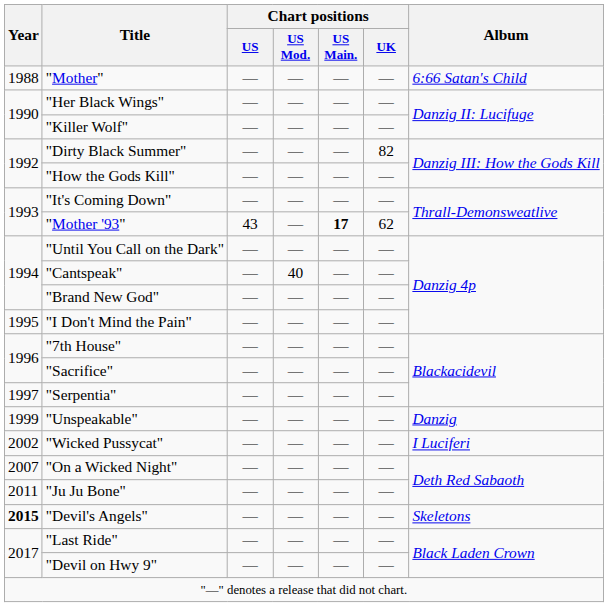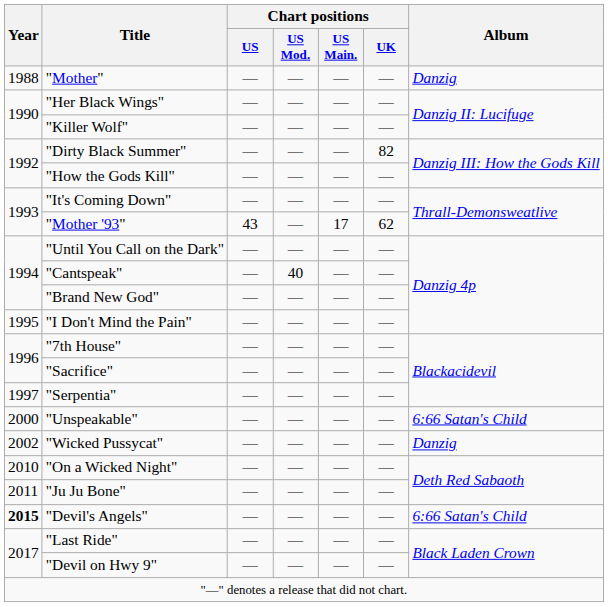 <table class="wikitable">
 <tr>
 <th scope="col" rowspan="2">Year<br></th>
 <th scope="col" rowspan="2">Title</th>
 <th scope="col" colspan="4">Chart positions</th>
 <th scope="col" rowspan="2">Album</th>
 </tr>
 <tr>
 <th scope="col" style="width:3em;font-size:85%"><a href='#'>US</a><br></th>
 <th scope="col" style="width:3em;font-size:85%"><a href='#'>US Mod.</a><br></th>
 <th scope="col" style="width:3em;font-size:85%"><a href='#'>US Main.</a><br></th>
 <th scope="col" style="width:3em;font-size:85%"><a href='#'>UK</a><br></th>
 </tr>
 <tr>
 <td>1988</td>
 <td>"<a href='#'>Mother</a>"</td>
 <td style="text-align:center;">—</td>
 <td style="text-align:center;">—</td>
 <td style="text-align:center;">—</td>
 <td style="text-align:center;">—</td>
-<td><em><a href='#'>6:66 Satan's Child</a></em></td>
+<td><em><a href='#'>Danzig</a></em></td>
 </tr>
 <tr>
 <td rowspan="2">1990</td>
 <td>"Her Black Wings"</td>
 <td style="text-align:center;">—</td>
 <td style="text-align:center;">—</td>
 <td style="text-align:center;">—</td>
 <td style="text-align:center;">—</td>
 <td rowspan="2"><em><a href='#'>Danzig II: Lucifuge</a></em></td>
 </tr>
 <tr>
 <td>"Killer Wolf"</td>
 <td style="text-align:center;">—</td>
 <td style="text-align:center;">—</td>
 <td style="text-align:center;">—</td>
 <td style="text-align:center;">—</td>
 </tr>
 <tr>
 <td rowspan="2">1992</td>
 <td>"Dirty Black Summer"</td>
 <td style="text-align:center;">—</td>
 <td style="text-align:center;">—</td>
 <td style="text-align:center;">—</td>
 <td style="text-align:center;">82</td>
 <td rowspan="2"><em><a href='#'>Danzig III: How the Gods Kill</a></em></td>
 </tr>
 <tr>
 <td>"How the Gods Kill"</td>
 <td style="text-align:center;">—</td>
 <td style="text-align:center;">—</td>
 <td style="text-align:center;">—</td>
 <td style="text-align:center;">—</td>
 </tr>
 <tr>
 <td rowspan="2">1993</td>
 <td>"It's Coming Down"</td>
 <td style="text-align:center;">—</td>
 <td style="text-align:center;">—</td>
 <td style="text-align:center;">—</td>
 <td style="text-align:center;">—</td>
 <td rowspan="2"><em><a href='#'>Thrall-Demonsweatlive</a></em></td>
 </tr>
 <tr>
 <td>"<a href='#'>Mother '93</a>"</td>
 <td style="text-align:center;">43</td>
 <td style="text-align:center;">—</td>
-<td style="text-align:center;"><strong>17</strong></td>
+<td style="text-align:center;">17</td>
 <td style="text-align:center;">62</td>
 </tr>
 <tr>
 <td rowspan="3">1994</td>
 <td>"Until You Call on the Dark"</td>
 <td style="text-align:center;">—</td>
 <td style="text-align:center;">—</td>
 <td style="text-align:center;">—</td>
 <td style="text-align:center;">—</td>
 <td rowspan="4"><em><a href='#'>Danzig 4p</a></em></td>
 </tr>
 <tr>
 <td>"Cantspeak"</td>
 <td style="text-align:center;">—</td>
 <td style="text-align:center;">40</td>
 <td style="text-align:center;">—</td>
 <td style="text-align:center;">—</td>
 </tr>
 <tr>
 <td>"Brand New God"</td>
 <td style="text-align:center;">—</td>
 <td style="text-align:center;">—</td>
 <td style="text-align:center;">—</td>
 <td style="text-align:center;">—</td>
 </tr>
 <tr>
 <td>1995</td>
 <td>"I Don't Mind the Pain"</td>
 <td style="text-align:center;">—</td>
 <td style="text-align:center;">—</td>
 <td style="text-align:center;">—</td>
 <td style="text-align:center;">—</td>
 </tr>
 <tr>
 <td rowspan="2">1996</td>
 <td>"7th House"</td>
 <td style="text-align:center;">—</td>
 <td style="text-align:center;">—</td>
 <td style="text-align:center;">—</td>
 <td style="text-align:center;">—</td>
 <td rowspan="3"><em><a href='#'>Blackacidevil</a></em></td>
 </tr>
 <tr>
 <td>"Sacrifice"</td>
 <td style="text-align:center;">—</td>
 <td style="text-align:center;">—</td>
 <td style="text-align:center;">—</td>
 <td style="text-align:center;">—</td>
 </tr>
 <tr>
 <td>1997</td>
 <td>"Serpentia"</td>
 <td style="text-align:center;">—</td>
 <td style="text-align:center;">—</td>
 <td style="text-align:center;">—</td>
 <td style="text-align:center;">—</td>
 </tr>
 <tr>
-<td>1999</td>
+<td>2000</td>
 <td>"Unspeakable"</td>
 <td style="text-align:center;">—</td>
 <td style="text-align:center;">—</td>
 <td style="text-align:center;">—</td>
 <td style="text-align:center;">—</td>
-<td><em><a href='#'>Danzig</a></em></td>
+<td><em><a href='#'>6:66 Satan's Child</a></em></td>
 </tr>
 <tr>
 <td>2002</td>
 <td>"Wicked Pussycat"</td>
 <td style="text-align:center;">—</td>
 <td style="text-align:center;">—</td>
 <td style="text-align:center;">—</td>
 <td style="text-align:center;">—</td>
-<td><em><a href='#'>I Luciferi</a></em></td>
+<td><em><a href='#'>Danzig</a></em></td>
 </tr>
 <tr>
-<td>2007</td>
+<td>2010</td>
 <td>"On a Wicked Night"</td>
 <td style="text-align:center;">—</td>
 <td style="text-align:center;">—</td>
 <td style="text-align:center;">—</td>
 <td style="text-align:center;">—</td>
 <td rowspan="2"><em><a href='#'>Deth Red Sabaoth</a></em></td>
 </tr>
 <tr>
 <td>2011</td>
 <td>"Ju Ju Bone"</td>
 <td style="text-align:center;">—</td>
 <td style="text-align:center;">—</td>
 <td style="text-align:center;">—</td>
 <td style="text-align:center;">—</td>
 </tr>
 <tr>
 <td><strong>2015</strong></td>
 <td>"Devil's Angels"</td>
 <td style="text-align:center;">—</td>
 <td style="text-align:center;">—</td>
 <td style="text-align:center;">—</td>
 <td style="text-align:center;">—</td>
-<td><em><a href='#'>Skeletons</a></em></td>
+<td><em><a href='#'>6:66 Satan's Child</a></em></td>
 </tr>
 <tr>
 <td rowspan="2">2017</td>
 <td>"Last Ride"</td>
 <td style="text-align:center;">—</td>
 <td style="text-align:center;">—</td>
 <td style="text-align:center;">—</td>
 <td style="text-align:center;">—</td>
 <td rowspan="2"><em><a href='#'>Black Laden Crown</a></em></td>
 </tr>
 <tr>
 <td>"Devil on Hwy 9"</td>
 <td style="text-align:center;">—</td>
 <td style="text-align:center;">—</td>
 <td style="text-align:center;">—</td>
 <td style="text-align:center;">—</td>
 </tr>
 <tr>
 <td align="center" colspan="30"><small>"—" denotes a release that did not chart.</small></td>
 </tr>
 </table>
